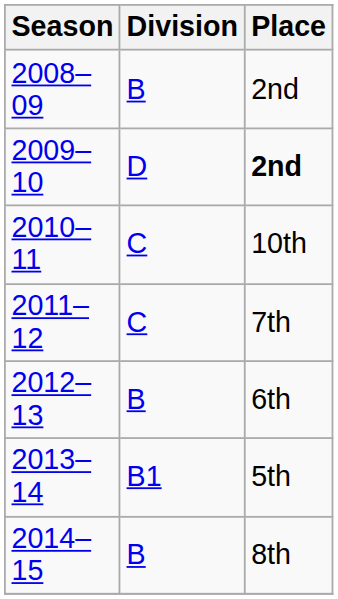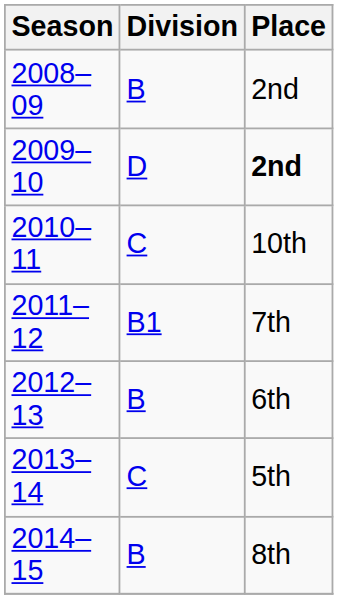 <table class="wikitable">
 <tr>
 <th width="50">Season</th>
 <th>Division</th>
 <th>Place</th>
 </tr>
 <tr>
 <td><a href='#'>2008–09</a></td>
 <td><a href='#'>B</a></td>
 <td>2nd</td>
 </tr>
 <tr>
 <td><a href='#'>2009–10</a></td>
 <td><a href='#'>D</a></td>
 <td><strong>2nd</strong></td>
 </tr>
 <tr>
 <td><a href='#'>2010–11</a></td>
 <td><a href='#'>C</a></td>
 <td>10th</td>
 </tr>
 <tr>
 <td><a href='#'>2011–12</a></td>
-<td><a href='#'>C</a></td>
+<td><a href='#'>B1</a></td>
 <td>7th</td>
 </tr>
 <tr>
 <td><a href='#'>2012–13</a></td>
 <td><a href='#'>B</a></td>
 <td>6th</td>
 </tr>
 <tr>
 <td><a href='#'>2013–14</a></td>
-<td><a href='#'>B1</a></td>
+<td><a href='#'>C</a></td>
 <td>5th</td>
 </tr>
 <tr>
 <td><a href='#'>2014–15</a></td>
 <td><a href='#'>B</a></td>
 <td>8th</td>
 </tr>
 <tr>
 </tr>
 </table>
